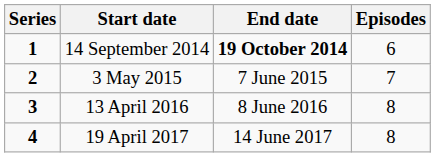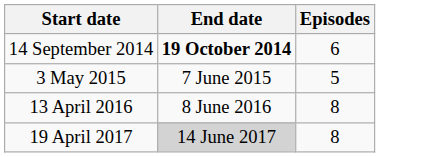 <table class="wikitable" style="text-align:center;">
 <tr>
-<th>Series</th>
 <th>Start date</th>
 <th>End date</th>
 <th>Episodes</th>
 </tr>
 <tr>
-<td><strong>1</strong></td>
 <td>14 September 2014</td>
 <td><strong>19 October 2014</strong></td>
 <td>6</td>
 </tr>
 <tr>
-<td><strong>2</strong></td>
 <td>3 May 2015</td>
 <td>7 June 2015</td>
-<td>7</td>
+<td>5</td>
 </tr>
 <tr>
-<td><strong>3</strong></td>
 <td>13 April 2016</td>
 <td>8 June 2016</td>
 <td>8</td>
 </tr>
 <tr>
-<td><strong>4</strong></td>
 <td>19 April 2017</td>
-<td>14 June 2017</td>
+<td style="background: lightgrey;">14 June 2017</td>
 <td>8</td>
 </tr>
 </table>
